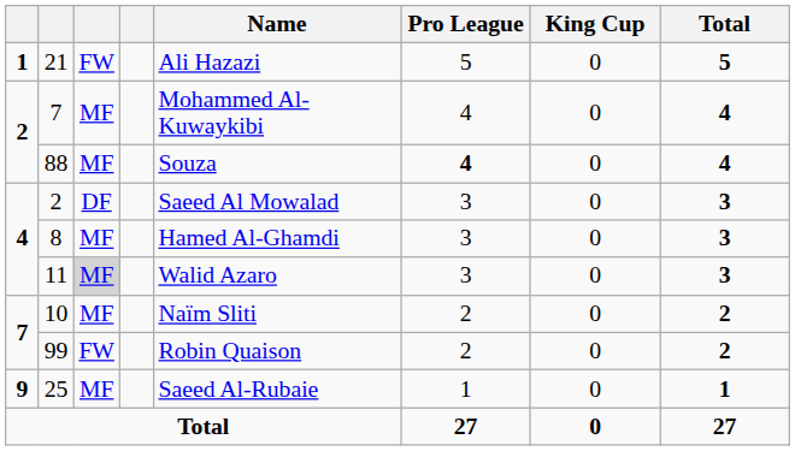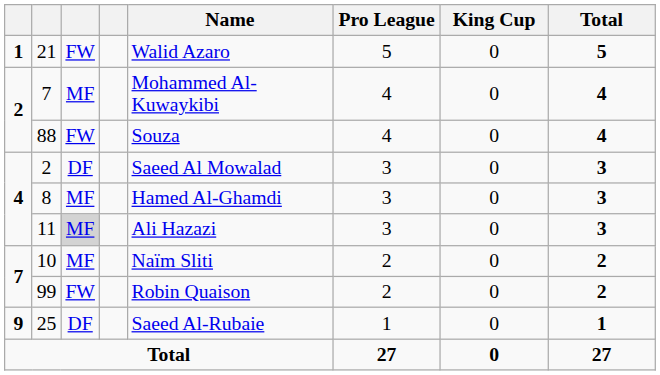 <table class="wikitable" style="text-align:center">
 <tr>
 <th width=15></th>
 <th width=15></th>
 <th width=15></th>
 <th width=15></th>
 <th width=160>Name</th>
 <th width=80>Pro League</th>
 <th width=80>King Cup</th>
 <th width=80>Total</th>
 </tr>
 <tr>
 <td><strong>1</strong></td>
 <td>21</td>
 <td><a href='#'>FW</a></td>
 <td></td>
-<td align=left><a href='#'>Ali Hazazi</a></td>
+<td align=left><a href='#'>Walid Azaro</a></td>
 <td>5</td>
 <td>0</td>
 <td><strong>5</strong></td>
 </tr>
 <tr>
 <td rowspan=2><strong>2</strong></td>
 <td>7</td>
 <td><a href='#'>MF</a></td>
 <td></td>
 <td align=left><a href='#'>Mohammed Al-Kuwaykibi</a></td>
 <td>4</td>
 <td>0</td>
 <td><strong>4</strong></td>
 </tr>
 <tr>
 <td>88</td>
-<td><a href='#'>MF</a></td>
+<td><a href='#'>FW</a></td>
 <td></td>
 <td align=left><a href='#'>Souza</a></td>
-<td><strong>4</strong></td>
+<td>4</td>
 <td>0</td>
 <td><strong>4</strong></td>
 </tr>
 <tr>
 <td rowspan=3><strong>4</strong></td>
 <td>2</td>
 <td><a href='#'>DF</a></td>
 <td></td>
 <td align=left><a href='#'>Saeed Al Mowalad</a></td>
 <td>3</td>
 <td>0</td>
 <td><strong>3</strong></td>
 </tr>
 <tr>
 <td>8</td>
 <td><a href='#'>MF</a></td>
 <td></td>
 <td align=left><a href='#'>Hamed Al-Ghamdi</a></td>
 <td>3</td>
 <td>0</td>
 <td><strong>3</strong></td>
 </tr>
 <tr>
 <td>11</td>
 <td style="background: lightgrey;"><a href='#'>MF</a></td>
 <td></td>
-<td align=left><a href='#'>Walid Azaro</a></td>
+<td align=left><a href='#'>Ali Hazazi</a></td>
 <td>3</td>
 <td>0</td>
 <td><strong>3</strong></td>
 </tr>
 <tr>
 <td rowspan=2><strong>7</strong></td>
 <td>10</td>
 <td><a href='#'>MF</a></td>
 <td></td>
 <td align=left><a href='#'>Naïm Sliti</a></td>
 <td>2</td>
 <td>0</td>
 <td><strong>2</strong></td>
 </tr>
 <tr>
 <td>99</td>
 <td><a href='#'>FW</a></td>
 <td></td>
 <td align=left><a href='#'>Robin Quaison</a></td>
 <td>2</td>
 <td>0</td>
 <td><strong>2</strong></td>
 </tr>
 <tr>
 <td><strong>9</strong></td>
 <td>25</td>
-<td><a href='#'>MF</a></td>
+<td><a href='#'>DF</a></td>
 <td></td>
 <td align=left><a href='#'>Saeed Al-Rubaie</a></td>
 <td>1</td>
 <td>0</td>
 <td><strong>1</strong></td>
 </tr>
 <tr>
 <td colspan=5><strong>Total</strong></td>
 <td><strong>27</strong></td>
 <td><strong>0</strong></td>
 <td><strong>27</strong></td>
 </tr>
 </table>
